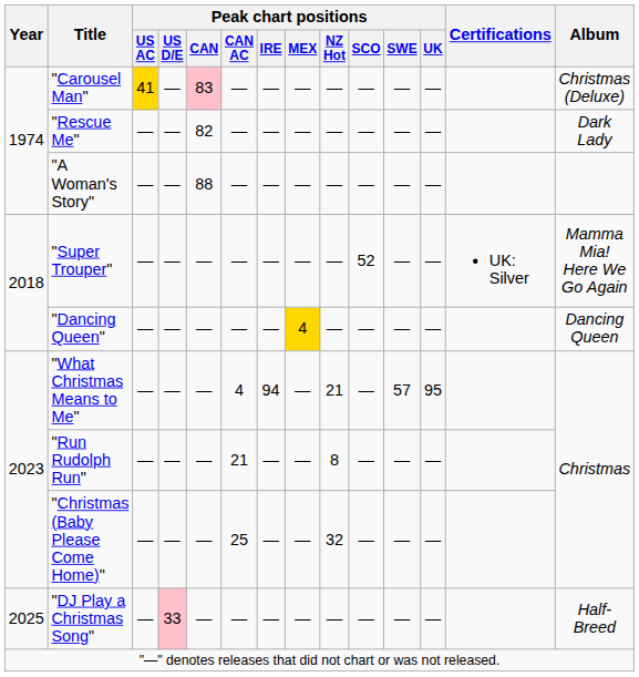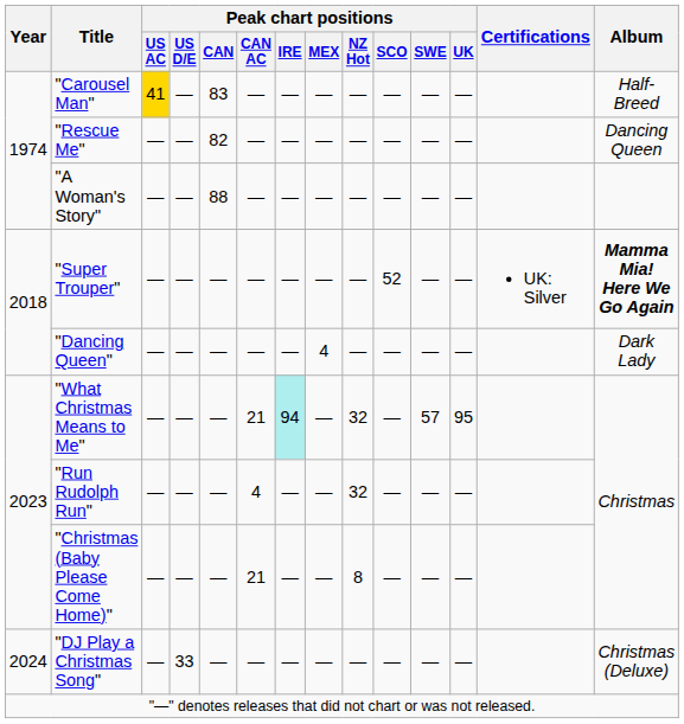 <table class="wikitable">
 <tr>
 <th scope="col" rowspan=2>Year</th>
 <th scope="col" rowspan=2>Title</th>
 <th scope="col" colspan=10>Peak chart positions</th>
 <th rowspan=2 width="140"><a href='#'>Certifications</a></th>
 <th rowspan=2 width=150>Album</th>
 </tr>
 <tr style="font-size:smaller;">
 <th width="25"><a href='#'>US AC</a><br></th>
 <th width="20"><a href='#'>US D/E</a><br></th>
 <th width="20"><a href='#'>CAN</a><br></th>
 <th width="20"><a href='#'>CAN<br>AC</a><br></th>
 <th width="20"><a href='#'>IRE</a><br></th>
 <th width="20"><a href='#'>MEX</a><br></th>
 <th width="20"><a href='#'>NZ<br>Hot</a><br></th>
 <th width="20"><a href='#'>SCO</a><br></th>
 <th width="20"><a href='#'>SWE</a><br></th>
 <th width="20"><a href='#'>UK</a><br></th>
 </tr>
 <tr align="center">
 <td align="left" rowspan=3>1974</td>
 <td align="left">"<a href='#'>Carousel Man</a>"</td>
 <td style="background: gold;">41</td>
 <td>—</td>
-<td style="background: pink;">83</td>
+<td>83</td>
 <td>—</td>
 <td>—</td>
 <td>—</td>
 <td>—</td>
 <td>—</td>
 <td>—</td>
 <td>—</td>
 <td></td>
-<td><em>Christmas (Deluxe)</em></td>
+<td><em>Half-Breed</em></td>
 </tr>
 <tr align="center">
 <td align="left">"<a href='#'>Rescue Me</a>"</td>
 <td>—</td>
 <td>—</td>
 <td>82</td>
 <td>—</td>
 <td>—</td>
 <td>—</td>
 <td>—</td>
 <td>—</td>
 <td>—</td>
 <td>—</td>
 <td></td>
-<td><em>Dark Lady</em></td>
+<td><em>Dancing Queen</em></td>
 </tr>
 <tr align="center">
 <td align="left">"A Woman's Story"</td>
 <td>—</td>
 <td>—</td>
 <td>88</td>
 <td>—</td>
 <td>—</td>
 <td>—</td>
 <td>—</td>
 <td>—</td>
 <td>—</td>
 <td>—</td>
 <td></td>
 <td></td>
 </tr>
 <tr align="center">
 <td align="left" rowspan=2>2018</td>
 <td align="left">"<a href='#'>Super Trouper</a>"<br></td>
 <td>—</td>
 <td>—</td>
 <td>—</td>
 <td>—</td>
 <td>—</td>
 <td>—</td>
 <td>—</td>
 <td>52</td>
 <td>—</td>
 <td>—<br></td>
 <td align=left><br><ul><li>UK: Silver</li></ul></td>
-<td><em>Mamma Mia! <br>Here We Go Again</em></td>
+<td><strong><em>Mamma Mia! <br>Here We Go Again</em></strong></td>
 </tr>
 <tr align="center">
 <td align="left">"<a href='#'>Dancing Queen</a>"</td>
 <td>—</td>
 <td>—</td>
 <td>—</td>
 <td>—</td>
 <td>—</td>
-<td style="background: gold;">4</td>
+<td>4</td>
 <td>—</td>
 <td>—</td>
 <td>—</td>
 <td>—</td>
 <td></td>
-<td><em>Dancing Queen</em></td>
+<td><em>Dark Lady</em></td>
 </tr>
 <tr align="center">
 <td align="left" rowspan="3">2023</td>
 <td align="left">"<a href='#'>What Christmas Means to Me</a>"<br></td>
 <td>—</td>
 <td>—</td>
 <td>—</td>
-<td>4</td>
-<td>94</td>
+<td>21</td>
+<td style="background: paleturquoise;">94</td>
 <td>—</td>
-<td>21</td>
+<td>32</td>
 <td>—</td>
 <td>57</td>
 <td>95</td>
 <td></td>
 <td rowspan="3"><em>Christmas</em></td>
 </tr>
 <tr align="center">
 <td align="left">"<a href='#'>Run Rudolph Run</a>"</td>
+<td>—</td>
+<td>—</td>
+<td>—</td>
+<td>4</td>
+<td>—</td>
+<td>—</td>
+<td>32</td>
+<td>—</td>
+<td>—</td>
+<td>—</td>
+<td></td>
+</tr>
+<tr align="center">
+<td align="left">"<a href='#'>Christmas (Baby Please Come Home)</a>"<br></td>
 <td>—</td>
 <td>—</td>
 <td>—</td>
 <td>21</td>
 <td>—</td>
 <td>—</td>
 <td>8</td>
 <td>—</td>
 <td>—</td>
 <td>—</td>
 <td></td>
 </tr>
 <tr align="center">
-<td align="left">"<a href='#'>Christmas (Baby Please Come Home)</a>"<br></td>
-<td>—</td>
-<td>—</td>
-<td>—</td>
-<td>25</td>
-<td>—</td>
-<td>—</td>
-<td>32</td>
-<td>—</td>
-<td>—</td>
-<td>—</td>
-<td></td>
-</tr>
-<tr align="center">
-<td align="left">2025</td>
+<td align="left">2024</td>
 <td align="left">"<a href='#'>DJ Play a Christmas Song</a>"<br></td>
 <td>—</td>
-<td style="background: pink;">33</td>
+<td>33</td>
 <td>—</td>
 <td>—</td>
 <td>—</td>
 <td>—</td>
 <td>—</td>
 <td>—</td>
 <td>—</td>
 <td>—</td>
 <td></td>
-<td><em>Half-Breed</em></td>
+<td><em>Christmas (Deluxe)</em></td>
 </tr>
 <tr>
 <td align="center" colspan="21" style="font-size:85%">"—" denotes releases that did not chart or was not released.</td>
 </tr>
 </table>
